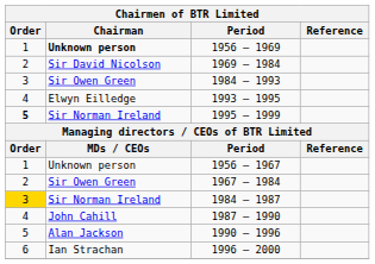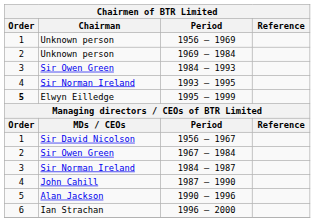 <table class="wikitable">
 <tr>
 <th colspan=4 width=450>Chairmen of BTR Limited</th>
 </tr>
 <tr>
 <th>Order</th>
 <th>Chairman</th>
 <th>Period</th>
 <th>Reference</th>
 </tr>
 <tr>
 <td align=center>1</td>
-<td><strong>Unknown person</strong></td>
+<td>Unknown person</td>
 <td align=center>1956 – 1969</td>
 <td></td>
 </tr>
 <tr>
 <td align=center>2</td>
-<td><a href='#'>Sir David Nicolson</a></td>
+<td>Unknown person</td>
 <td align=center>1969 – 1984</td>
 <td></td>
 </tr>
 <tr>
 <td align=center>3</td>
 <td><a href='#'>Sir Owen Green</a></td>
 <td align=center>1984 – 1993</td>
 <td></td>
 </tr>
 <tr>
 <td align=center>4</td>
-<td>Elwyn Eilledge</td>
+<td><a href='#'>Sir Norman Ireland</a></td>
 <td align=center>1993 – 1995</td>
 <td></td>
 </tr>
 <tr>
 <td align=center><strong>5</strong></td>
-<td><a href='#'>Sir Norman Ireland</a></td>
+<td>Elwyn Eilledge</td>
 <td align=center>1995 – 1999</td>
 <td></td>
 </tr>
 <tr>
 <th colspan=4 width=450>Managing directors / CEOs of BTR Limited</th>
 </tr>
 <tr>
 <th>Order</th>
 <th width=40%>MDs / CEOs</th>
 <th width=30%>Period</th>
 <th>Reference</th>
 </tr>
 <tr>
 <td align=center>1</td>
-<td>Unknown person</td>
+<td><a href='#'>Sir David Nicolson</a></td>
 <td align=center>1956 – 1967</td>
 <td></td>
 </tr>
 <tr>
 <td align=center>2</td>
 <td><a href='#'>Sir Owen Green</a></td>
 <td align=center>1967 – 1984</td>
 <td></td>
 </tr>
 <tr>
-<td align=center style="background: gold;">3</td>
+<td align=center>3</td>
 <td><a href='#'>Sir Norman Ireland</a></td>
 <td align=center>1984 – 1987</td>
 <td></td>
 </tr>
 <tr>
 <td align=center>4</td>
 <td><a href='#'>John Cahill</a></td>
 <td align=center>1987 – 1990</td>
 <td></td>
 </tr>
 <tr>
 <td align=center>5</td>
 <td><a href='#'>Alan Jackson</a></td>
 <td align=center>1990 – 1996</td>
 <td></td>
 </tr>
 <tr>
 <td align=center>6</td>
 <td>Ian Strachan</td>
 <td align=center>1996 – 2000</td>
 <td></td>
 </tr>
 <tr>
 </tr>
 </table>
